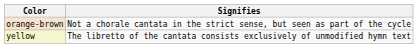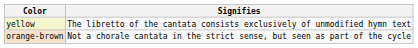 <table class="wikitable sortable">
 <tr>
 <th>Color</th>
 <th>Signifies</th>
 </tr>
 <tr>
+<td style="background: #F5F6CE;">yellow</td>
+<td>The libretto of the cantata consists exclusively of unmodified hymn text</td>
+</tr>
+<tr>
 <td style="background: #F6E3CE;">orange-brown</td>
 <td>Not a chorale cantata in the strict sense, but seen as part of the cycle</td>
 </tr>
-<tr>
-<td style="background: #F5F6CE;">yellow</td>
-<td>The libretto of the cantata consists exclusively of unmodified hymn text</td>
-</tr>
 </table>
